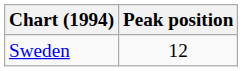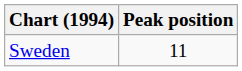 <table class="wikitable">
 <tr>
 <th align="center">Chart (1994)</th>
 <th align="center">Peak position</th>
 </tr>
 <tr>
 <td align="left"><a href='#'>Sweden</a></td>
-<td align="center">12</td>
+<td align="center">11</td>
 </tr>
 </table>
